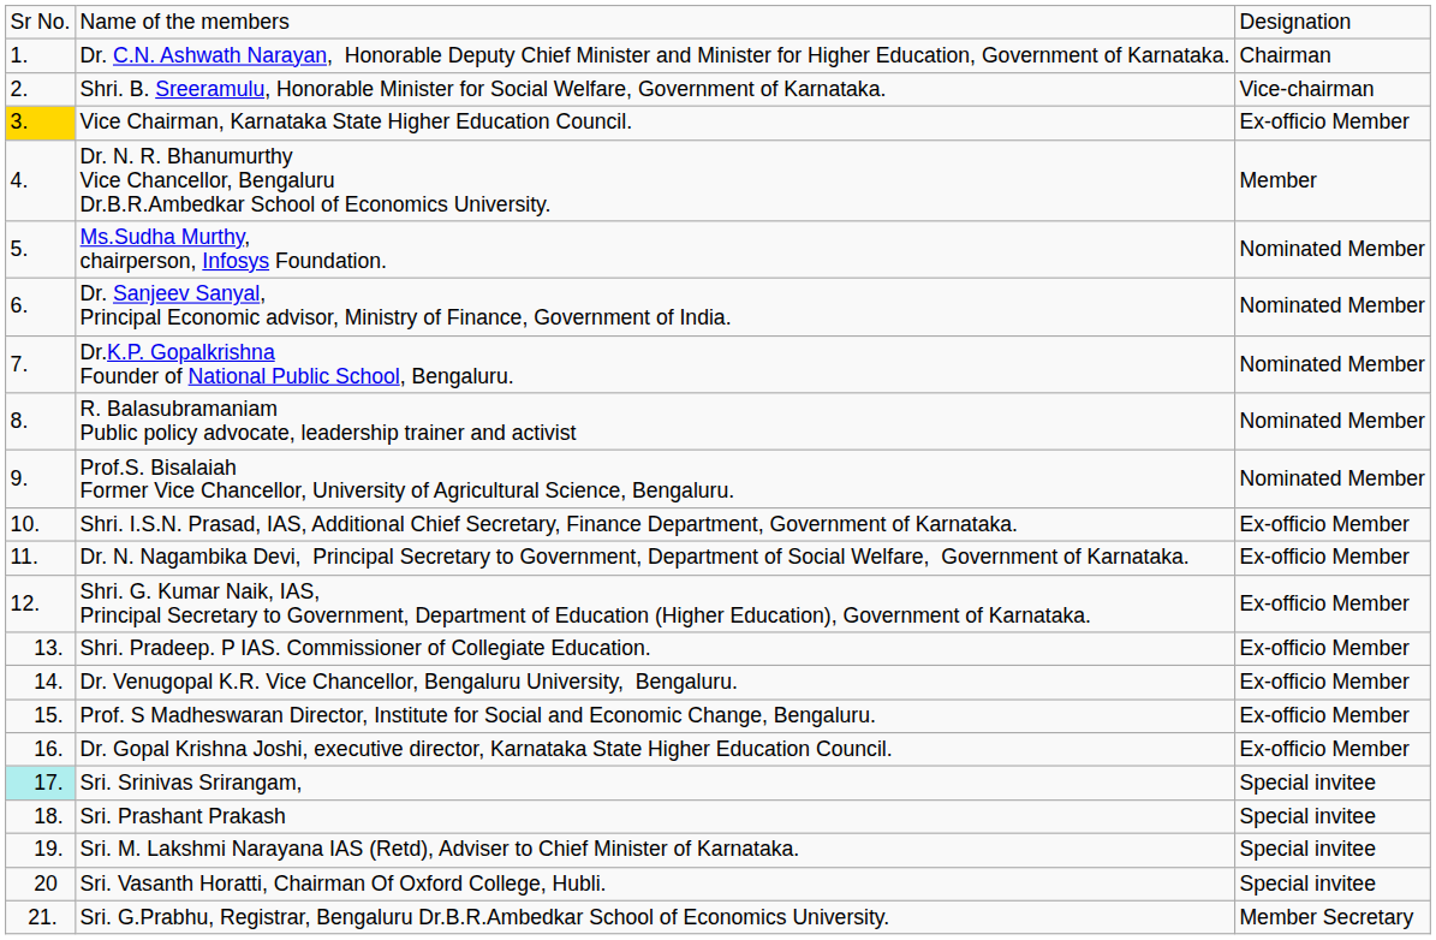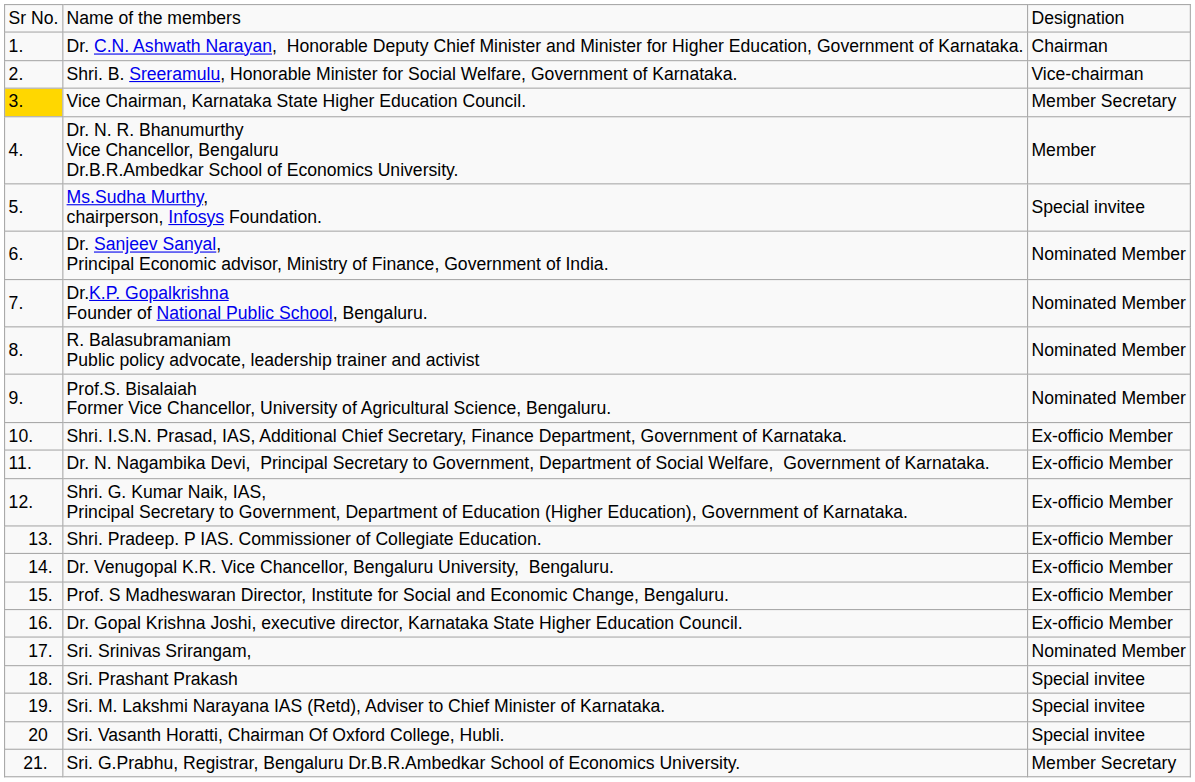 <table class="wikitable">
 <tr>
 <td>Sr No.</td>
 <td>Name of the members</td>
 <td>Designation</td>
 </tr>
 <tr>
 <td>1.</td>
 <td>Dr. <a href='#'>C.N. Ashwath Narayan</a>,  Honorable Deputy Chief Minister and Minister for Higher Education, Government of Karnataka.</td>
 <td>Chairman</td>
 </tr>
 <tr>
 <td>2.</td>
 <td>Shri. B. <a href='#'>Sreeramulu</a>, Honorable Minister for Social Welfare, Government of Karnataka.</td>
 <td>Vice-chairman</td>
 </tr>
 <tr>
 <td style="background: gold;">3.</td>
 <td>Vice Chairman, Karnataka State Higher Education Council.</td>
-<td>Ex-officio Member</td>
+<td>Member Secretary</td>
 </tr>
 <tr>
 <td>4.</td>
 <td>Dr. N. R. Bhanumurthy<br>Vice Chancellor, Bengaluru<br>Dr.B.R.Ambedkar School of Economics University.</td>
 <td>Member</td>
 </tr>
 <tr>
 <td>5.</td>
 <td><a href='#'>Ms.Sudha Murthy</a>,<br>chairperson, <a href='#'>Infosys</a> Foundation.</td>
-<td>Nominated Member</td>
+<td>Special invitee</td>
 </tr>
 <tr>
 <td>6.</td>
 <td>Dr. <a href='#'>Sanjeev Sanyal</a>,<br>Principal Economic advisor, Ministry of Finance, Government of India.</td>
 <td>Nominated Member</td>
 </tr>
 <tr>
 <td>7.</td>
 <td>Dr.<a href='#'>K.P. Gopalkrishna</a><br>Founder of <a href='#'>National Public School</a>, Bengaluru.</td>
 <td>Nominated Member</td>
 </tr>
 <tr>
 <td>8.</td>
 <td>R. Balasubramaniam<br>Public policy advocate, leadership trainer and activist</td>
 <td>Nominated Member</td>
 </tr>
 <tr>
 <td>9.</td>
 <td>Prof.S. Bisalaiah<br>Former Vice Chancellor, University of Agricultural Science, Bengaluru.</td>
 <td>Nominated Member</td>
 </tr>
 <tr>
 <td>10.</td>
 <td>Shri. I.S.N. Prasad, IAS, Additional Chief Secretary, Finance Department, Government of Karnataka.</td>
 <td>Ex-officio Member</td>
 </tr>
 <tr>
 <td>11.</td>
 <td>Dr. N. Nagambika Devi,  Principal Secretary to Government, Department of Social Welfare,  Government of Karnataka.</td>
 <td>Ex-officio Member</td>
 </tr>
 <tr>
 <td>12.</td>
 <td>Shri. G. Kumar Naik, IAS,<br>Principal Secretary to Government, Department of Education (Higher Education), Government of Karnataka.</td>
 <td>Ex-officio Member</td>
 </tr>
 <tr>
 <td>    13.</td>
 <td>Shri. Pradeep. P IAS. Commissioner of Collegiate Education.</td>
 <td>Ex-officio Member</td>
 </tr>
 <tr>
 <td>    14.</td>
 <td>Dr. Venugopal K.R. Vice Chancellor, Bengaluru University,  Bengaluru.</td>
 <td>Ex-officio Member</td>
 </tr>
 <tr>
 <td>    15.</td>
 <td>Prof. S Madheswaran Director, Institute for Social and Economic Change, Bengaluru.</td>
 <td>Ex-officio Member</td>
 </tr>
 <tr>
 <td>    16.</td>
 <td>Dr. Gopal Krishna Joshi, executive director, Karnataka State Higher Education Council.</td>
 <td>Ex-officio Member</td>
 </tr>
 <tr>
-<td style="background: paleturquoise;">    17.</td>
+<td>    17.</td>
 <td>Sri. Srinivas Srirangam,</td>
-<td>Special invitee</td>
+<td>Nominated Member</td>
 </tr>
 <tr>
 <td>    18.</td>
 <td>Sri. Prashant Prakash</td>
 <td>Special invitee</td>
 </tr>
 <tr>
 <td>    19.</td>
 <td>Sri. M. Lakshmi Narayana IAS (Retd), Adviser to Chief Minister of Karnataka.</td>
 <td>Special invitee</td>
 </tr>
 <tr>
 <td>    20</td>
 <td>Sri. Vasanth Horatti, Chairman Of Oxford College, Hubli.</td>
 <td>Special invitee</td>
 </tr>
 <tr>
 <td>   21.</td>
 <td>Sri. G.Prabhu, Registrar, Bengaluru Dr.B.R.Ambedkar School of Economics University.</td>
 <td>Member Secretary</td>
 </tr>
 </table>
